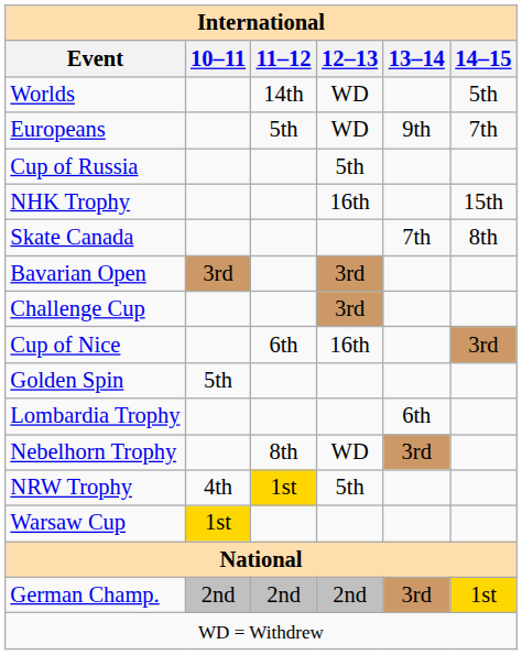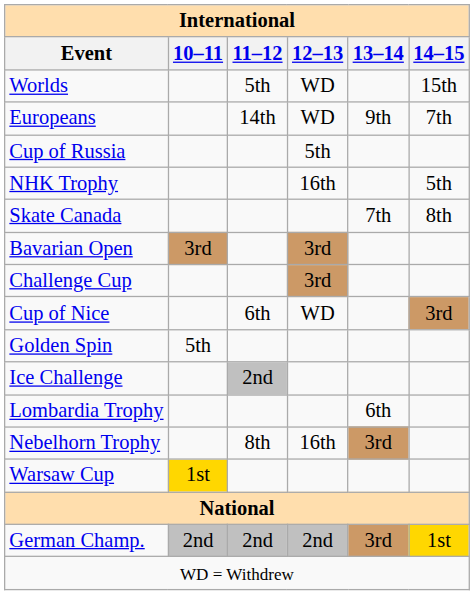 <table class="wikitable" style="text-align:center">
 <tr>
 <th style="background-color: #ffdead; " colspan=6 align=center>International</th>
 </tr>
 <tr>
 <th>Event</th>
 <th><a href='#'>10–11</a></th>
 <th><a href='#'>11–12</a></th>
 <th><a href='#'>12–13</a></th>
 <th><a href='#'>13–14</a></th>
 <th><a href='#'>14–15</a></th>
 </tr>
 <tr>
 <td align=left><a href='#'>Worlds</a></td>
 <td></td>
-<td>14th</td>
+<td>5th</td>
 <td>WD</td>
 <td></td>
-<td>5th</td>
+<td>15th</td>
 </tr>
 <tr>
 <td align=left><a href='#'>Europeans</a></td>
 <td></td>
-<td>5th</td>
+<td>14th</td>
 <td>WD</td>
 <td>9th</td>
 <td>7th</td>
 </tr>
 <tr>
 <td align=left> <a href='#'>Cup of Russia</a></td>
 <td></td>
 <td></td>
 <td>5th</td>
 <td></td>
 <td></td>
 </tr>
 <tr>
 <td align=left> <a href='#'>NHK Trophy</a></td>
 <td></td>
 <td></td>
 <td>16th</td>
 <td></td>
-<td>15th</td>
+<td>5th</td>
 </tr>
 <tr>
 <td align=left> <a href='#'>Skate Canada</a></td>
 <td></td>
 <td></td>
 <td></td>
 <td>7th</td>
 <td>8th</td>
 </tr>
 <tr>
 <td align=left><a href='#'>Bavarian Open</a></td>
 <td bgcolor=cc9966>3rd</td>
 <td></td>
 <td bgcolor=cc9966>3rd</td>
 <td></td>
 <td></td>
 </tr>
 <tr>
 <td align=left><a href='#'>Challenge Cup</a></td>
 <td></td>
 <td></td>
 <td bgcolor=cc9966>3rd</td>
 <td></td>
 <td></td>
 </tr>
 <tr>
 <td align=left><a href='#'>Cup of Nice</a></td>
 <td></td>
 <td>6th</td>
-<td>16th</td>
+<td>WD</td>
 <td></td>
 <td bgcolor=cc9966>3rd</td>
 </tr>
 <tr>
 <td align=left><a href='#'>Golden Spin</a></td>
 <td>5th</td>
 <td></td>
+<td></td>
+<td></td>
+<td></td>
+</tr>
+<tr>
+<td align=left><a href='#'>Ice Challenge</a></td>
+<td></td>
+<td bgcolor=silver>2nd</td>
 <td></td>
 <td></td>
 <td></td>
 </tr>
 <tr>
 <td align=left><a href='#'>Lombardia Trophy</a></td>
 <td></td>
 <td></td>
 <td></td>
 <td>6th</td>
 <td></td>
 </tr>
 <tr>
 <td align=left><a href='#'>Nebelhorn Trophy</a></td>
 <td></td>
 <td>8th</td>
-<td>WD</td>
+<td>16th</td>
 <td bgcolor=cc9966>3rd</td>
-<td></td>
-</tr>
-<tr>
-<td align=left><a href='#'>NRW Trophy</a></td>
-<td>4th</td>
-<td bgcolor=gold>1st</td>
-<td>5th</td>
-<td></td>
 <td></td>
 </tr>
 <tr>
 <td align=left><a href='#'>Warsaw Cup</a></td>
 <td bgcolor=gold>1st</td>
 <td></td>
 <td></td>
 <td></td>
 <td></td>
 </tr>
 <tr>
 <th style="background-color: #ffdead; " colspan=6 align=center>National</th>
 </tr>
 <tr>
 <td align=left><a href='#'>German Champ.</a></td>
 <td bgcolor=silver>2nd</td>
 <td bgcolor=silver>2nd</td>
 <td bgcolor=silver>2nd</td>
 <td bgcolor=cc9966>3rd</td>
 <td bgcolor=gold>1st</td>
 </tr>
 <tr>
 <td colspan=6 align=center><small> WD = Withdrew </small></td>
 </tr>
 </table>
